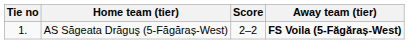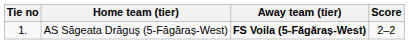 <table class="wikitable" style="text-align: center">
 <tr>
 <th>Tie no</th>
 <th>Home team (tier)</th>
+<th>Away team (tier)</th>
 <th>Score</th>
-<th>Away team (tier)</th>
 </tr>
 <tr>
 <td>1.</td>
 <td>AS Săgeata Drăguş (5-Făgăraș-West)</td>
+<td><strong>FS Voila (5-Făgăraș-West)</strong></td>
 <td>2–2  </td>
-<td><strong>FS Voila (5-Făgăraș-West)</strong></td>
 </tr>
 </table>
